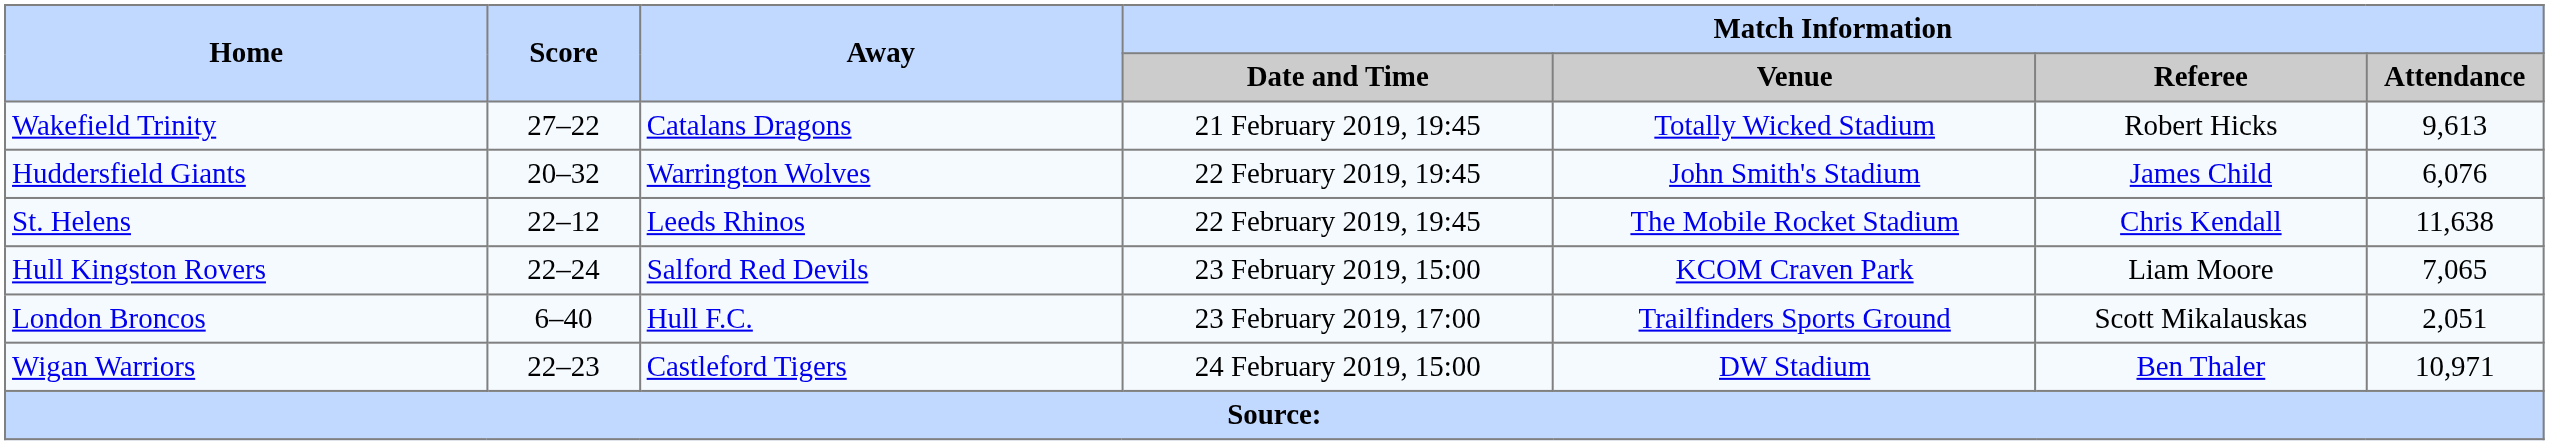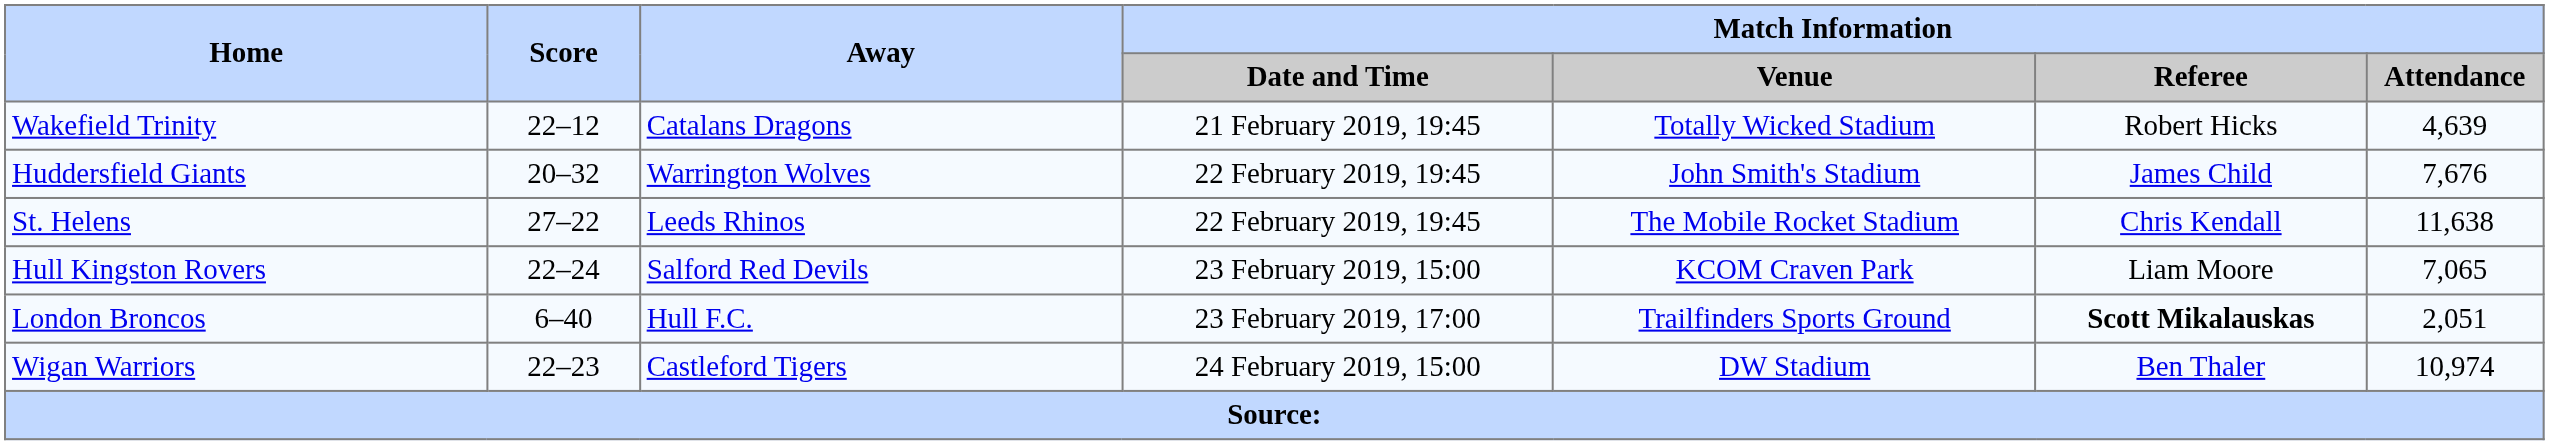 <table border="1" style="border-collapse:collapse; font-size:90%; text-align:center;" cellpadding="3" cellspacing="0" width="100%">
 <tr bgcolor="#C1D8FF">
 <th rowspan="2" width="19%">Home</th>
 <th rowspan="2" width="6%">Score</th>
 <th rowspan="2" width="19%">Away</th>
 <th colspan="4">Match Information</th>
 </tr>
 <tr bgcolor="#CCCCCC">
 <th width="17%">Date and Time</th>
 <th width="19%">Venue</th>
 <th width="13%">Referee</th>
 <th width="7%">Attendance</th>
 </tr>
 <tr bgcolor="#F5FAFF">
 <td align="left"> <a href='#'>Wakefield Trinity</a></td>
-<td>27–22</td>
+<td>22–12</td>
 <td align="left"> <a href='#'>Catalans Dragons</a></td>
 <td>21 February 2019, 19:45</td>
 <td><a href='#'>Totally Wicked Stadium</a></td>
 <td>Robert Hicks</td>
-<td>9,613</td>
+<td>4,639</td>
 </tr>
 <tr bgcolor="#F5FAFF">
 <td align="left"> <a href='#'>Huddersfield Giants</a></td>
 <td>20–32</td>
 <td align="left"> <a href='#'>Warrington Wolves</a></td>
 <td>22 February 2019, 19:45</td>
 <td><a href='#'>John Smith's Stadium</a></td>
 <td><a href='#'>James Child</a></td>
-<td>6,076</td>
+<td>7,676</td>
 </tr>
 <tr bgcolor="#F5FAFF">
 <td align="left"> <a href='#'>St. Helens</a></td>
-<td>22–12</td>
+<td>27–22</td>
 <td align="left"> <a href='#'>Leeds Rhinos</a></td>
 <td>22 February 2019, 19:45</td>
 <td><a href='#'>The Mobile Rocket Stadium</a></td>
 <td><a href='#'>Chris Kendall</a></td>
 <td>11,638</td>
 </tr>
 <tr bgcolor="#F5FAFF">
 <td align="left"> <a href='#'>Hull Kingston Rovers</a></td>
 <td>22–24</td>
 <td align="left"> <a href='#'>Salford Red Devils</a></td>
 <td>23 February 2019, 15:00</td>
 <td><a href='#'>KCOM Craven Park</a></td>
 <td>Liam Moore</td>
 <td>7,065</td>
 </tr>
 <tr bgcolor="#F5FAFF">
 <td align="left"> <a href='#'>London Broncos</a></td>
 <td>6–40</td>
 <td align="left"> <a href='#'>Hull F.C.</a></td>
 <td>23 February 2019, 17:00</td>
 <td><a href='#'>Trailfinders Sports Ground</a></td>
-<td>Scott Mikalauskas</td>
+<td><strong>Scott Mikalauskas</strong></td>
 <td>2,051</td>
 </tr>
 <tr bgcolor="#F5FAFF">
 <td align="left"> <a href='#'>Wigan Warriors</a></td>
 <td>22–23</td>
 <td align="left"> <a href='#'>Castleford Tigers</a></td>
 <td>24 February 2019, 15:00</td>
 <td><a href='#'>DW Stadium</a></td>
 <td><a href='#'>Ben Thaler</a></td>
-<td>10,971</td>
+<td>10,974</td>
 </tr>
 <tr style="background:#c1d8ff;">
 <th colspan="7">Source:</th>
 </tr>
 </table>
